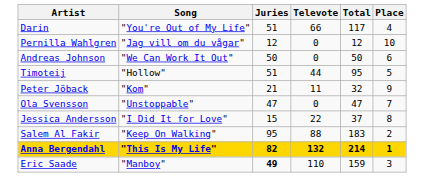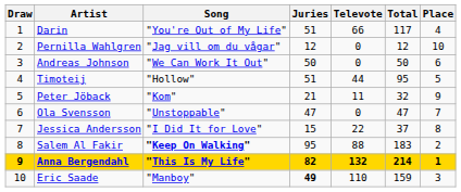 <table class="sortable wikitable" style="margin: 1em auto 1em auto; text-align:center;">
 <tr>
+<th>Draw</th>
 <th>Artist</th>
 <th>Song</th>
 <th>Juries</th>
 <th>Televote</th>
 <th>Total</th>
 <th>Place</th>
 </tr>
 <tr>
+<td>1</td>
 <td align="left"><a href='#'>Darin</a></td>
 <td align="left">"<a href='#'>You're Out of My Life</a>"</td>
 <td>51</td>
 <td>66</td>
 <td>117</td>
 <td>4</td>
 </tr>
 <tr>
+<td>2</td>
 <td align="left"><a href='#'>Pernilla Wahlgren</a></td>
 <td align="left">"<a href='#'>Jag vill om du vågar</a>"</td>
 <td>12</td>
 <td>0</td>
 <td>12</td>
 <td>10</td>
 </tr>
 <tr>
+<td>3</td>
 <td align="left"><a href='#'>Andreas Johnson</a></td>
 <td align="left">"<a href='#'>We Can Work It Out</a>"</td>
 <td>50</td>
 <td>0</td>
 <td>50</td>
 <td>6</td>
 </tr>
 <tr>
+<td>4</td>
 <td align="left"><a href='#'>Timoteij</a></td>
 <td align="left">"Hollow"</td>
 <td>51</td>
 <td>44</td>
 <td>95</td>
 <td>5</td>
 </tr>
 <tr>
+<td>5</td>
 <td align="left"><a href='#'>Peter Jöback</a></td>
 <td align="left">"<a href='#'>Kom</a>"</td>
 <td>21</td>
 <td>11</td>
 <td>32</td>
 <td>9</td>
 </tr>
 <tr>
+<td>6</td>
 <td align="left"><a href='#'>Ola Svensson</a></td>
 <td align="left">"<a href='#'>Unstoppable</a>"</td>
 <td>47</td>
 <td>0</td>
 <td>47</td>
 <td>7</td>
 </tr>
 <tr>
+<td>7</td>
 <td align="left"><a href='#'>Jessica Andersson</a></td>
 <td align="left">"<a href='#'>I Did It for Love</a>"</td>
 <td>15</td>
 <td>22</td>
 <td>37</td>
 <td>8</td>
 </tr>
 <tr>
+<td>8</td>
 <td align="left"><a href='#'>Salem Al Fakir</a></td>
-<td align="left">"<a href='#'>Keep On Walking</a>"</td>
+<td align="left"><strong>"<a href='#'>Keep On Walking</a>"</strong></td>
 <td>95</td>
 <td>88</td>
 <td>183</td>
 <td>2</td>
 </tr>
 <tr style="font-weight:bold; background:gold;">
+<td>9</td>
 <td align="left"><a href='#'>Anna Bergendahl</a></td>
 <td align="left">"<a href='#'>This Is My Life</a>"</td>
 <td>82</td>
 <td>132</td>
 <td>214</td>
 <td>1</td>
 </tr>
 <tr>
+<td>10</td>
 <td align="left"><a href='#'>Eric Saade</a></td>
 <td align="left">"<a href='#'>Manboy</a>"</td>
 <td><strong>49</strong></td>
 <td>110</td>
 <td>159</td>
 <td>3</td>
 </tr>
 </table>
